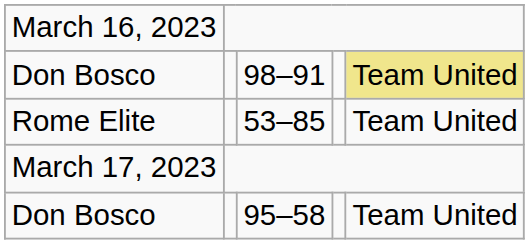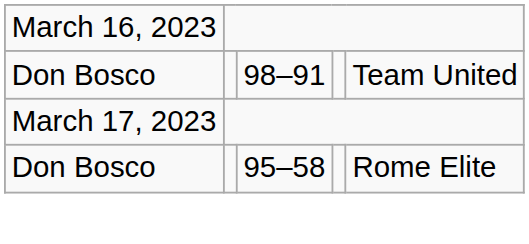 <table class="wikitable">
 <tr>
 <td>March 16, 2023</td>
 </tr>
 <tr>
 <td>Don Bosco</td>
 <td></td>
 <td>98–91</td>
-<td></td>
-<td style="background: khaki;">Team United</td>
-</tr>
-<tr>
-<td>Rome Elite</td>
-<td></td>
-<td>53–85</td>
 <td></td>
 <td>Team United</td>
 </tr>
 <tr>
 <td>March 17, 2023</td>
 </tr>
 <tr>
 <td>Don Bosco</td>
 <td></td>
 <td>95–58</td>
 <td></td>
-<td>Team United</td>
+<td>Rome Elite</td>
 </tr>
 </table>
